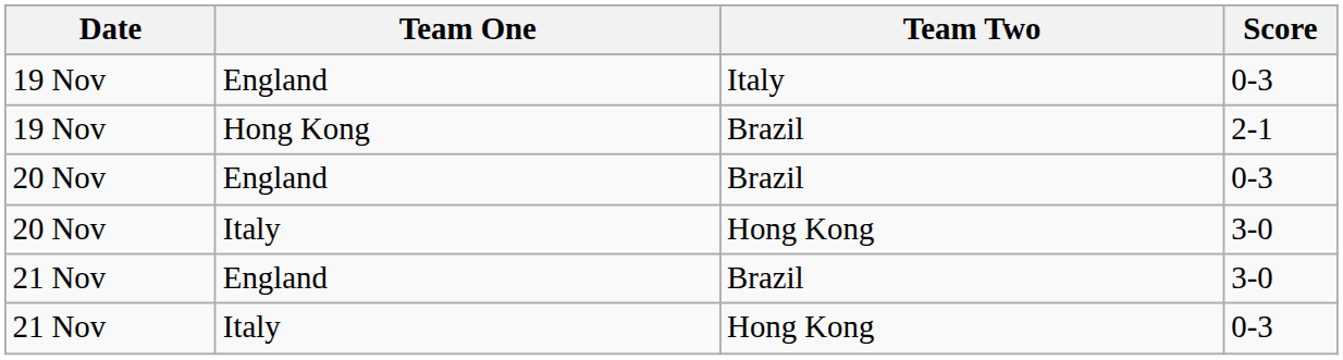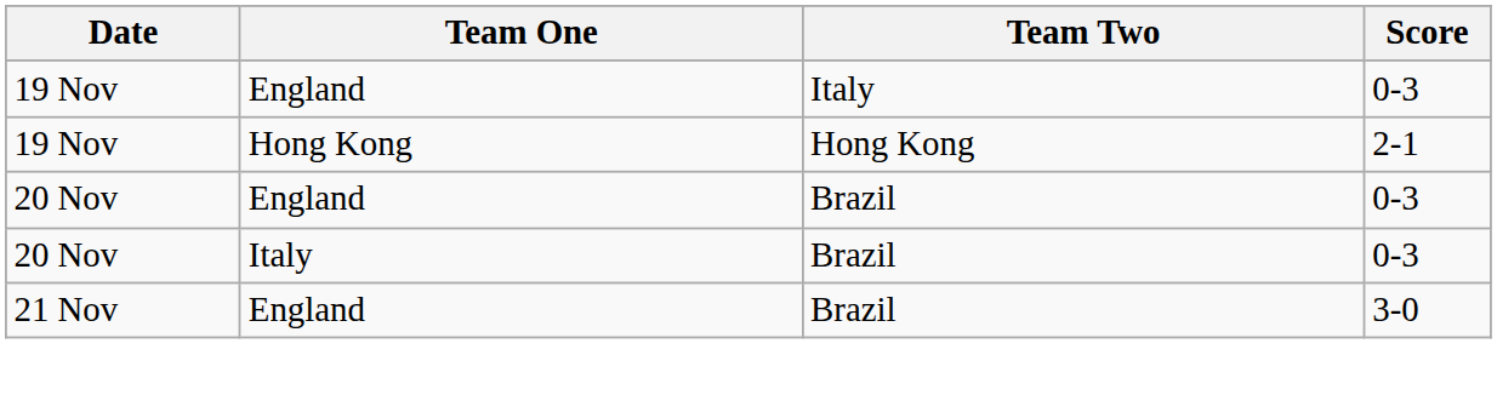 <table class="wikitable">
 <tr>
 <th width=100>Date</th>
 <th width=250>Team One</th>
 <th width=250>Team Two</th>
 <th width=50>Score</th>
 </tr>
 <tr>
 <td>19 Nov</td>
 <td> England</td>
 <td> Italy</td>
 <td>0-3</td>
 </tr>
 <tr>
 <td>19 Nov</td>
 <td> Hong Kong</td>
-<td> Brazil</td>
+<td> Hong Kong</td>
 <td>2-1</td>
 </tr>
 <tr>
 <td>20 Nov</td>
 <td> England</td>
 <td> Brazil</td>
 <td>0-3</td>
 </tr>
 <tr>
 <td>20 Nov</td>
 <td> Italy</td>
-<td> Hong Kong</td>
-<td>3-0</td>
+<td> Brazil</td>
+<td>0-3</td>
 </tr>
 <tr>
 <td>21 Nov</td>
 <td> England</td>
 <td> Brazil</td>
 <td>3-0</td>
 </tr>
-<tr>
-<td>21 Nov</td>
-<td> Italy</td>
-<td> Hong Kong</td>
-<td>0-3</td>
-</tr>
 </table>
